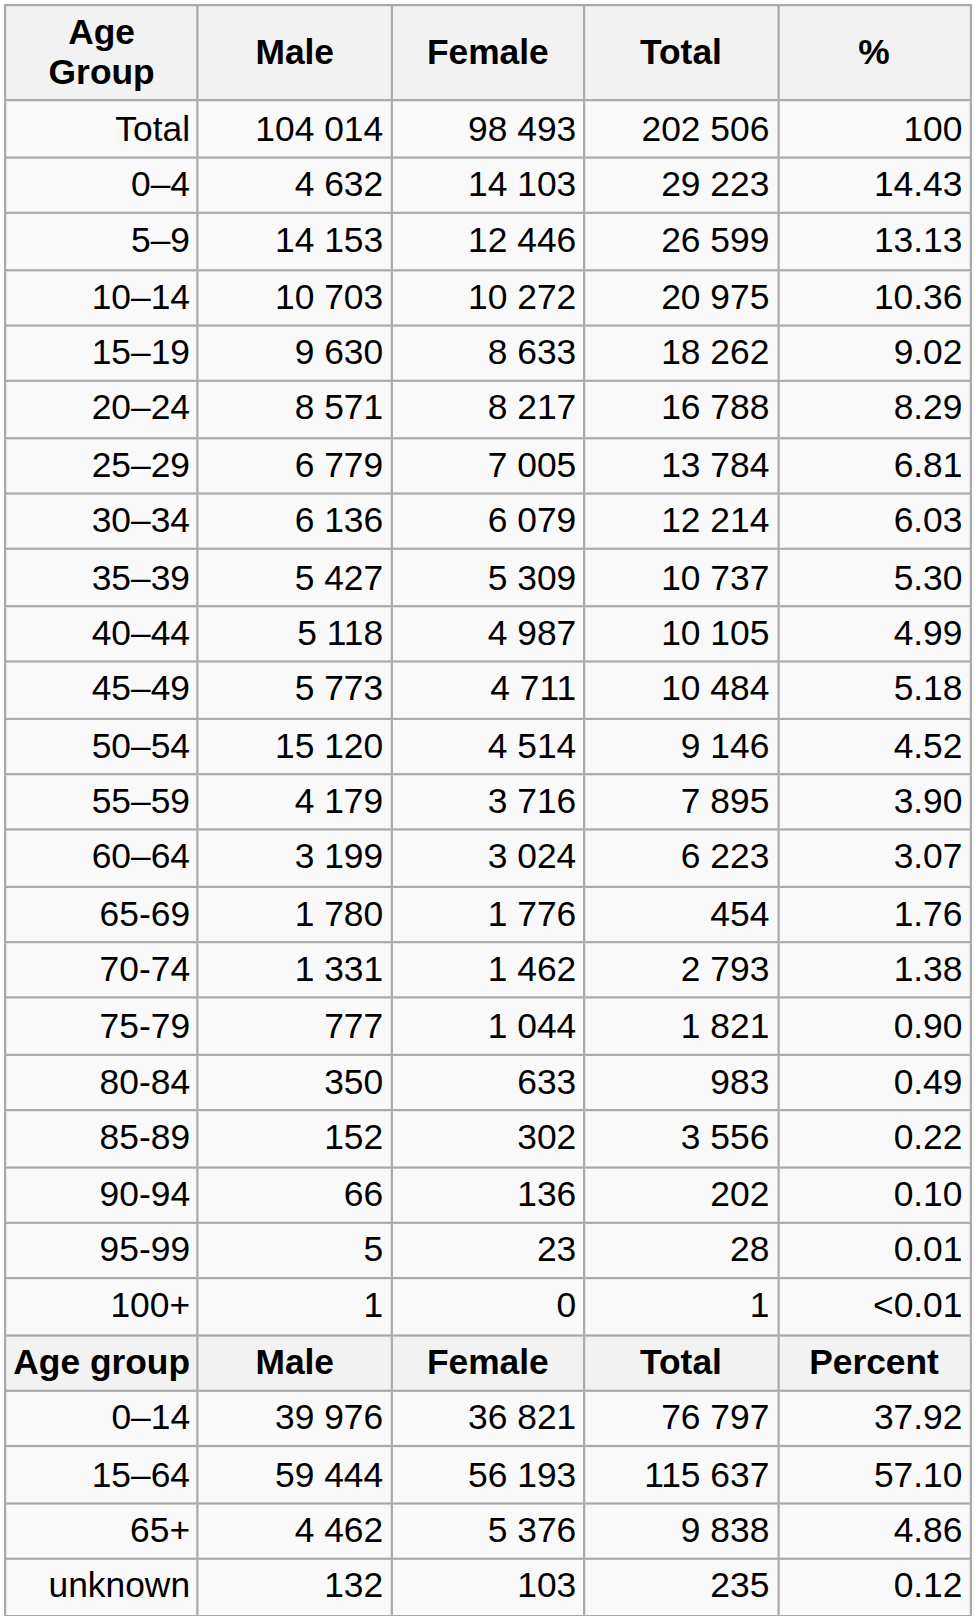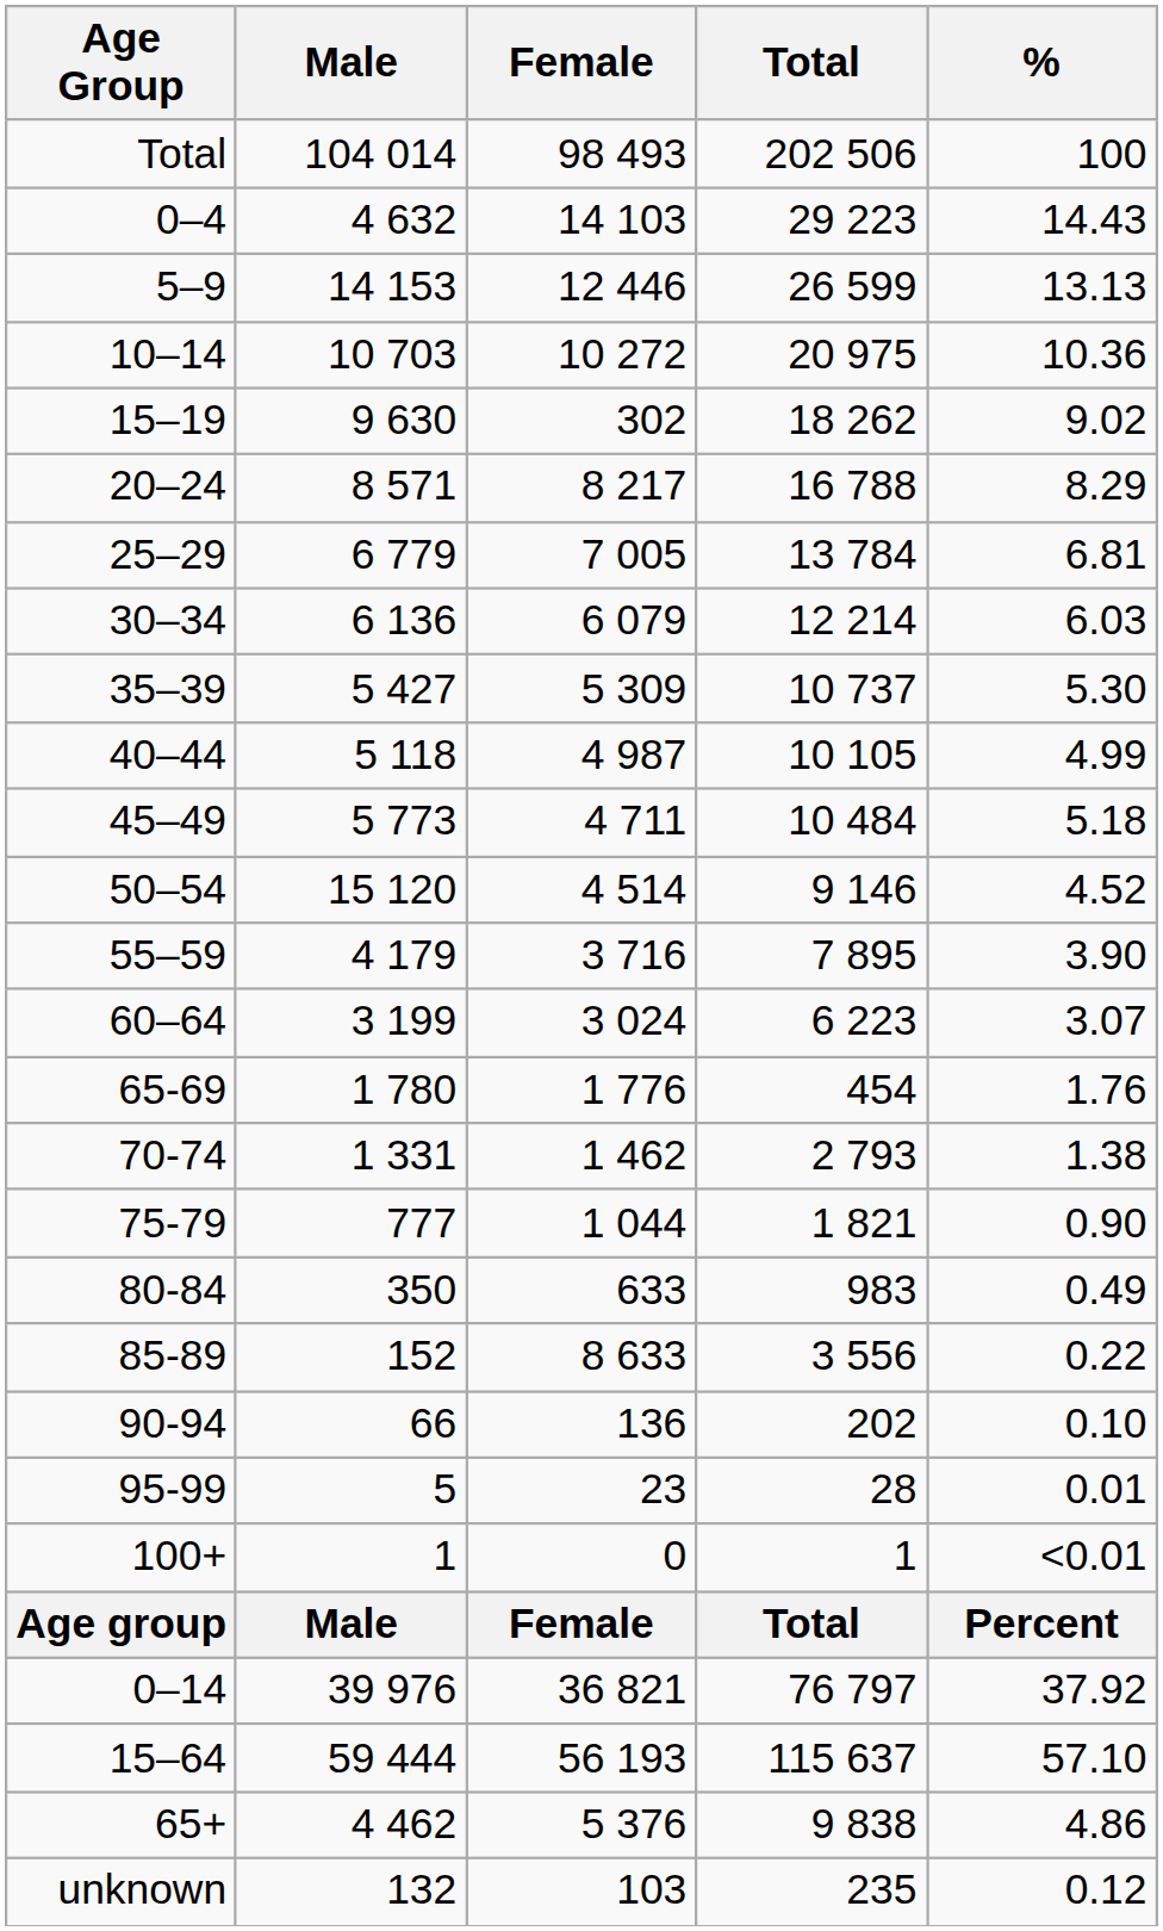 <table class="wikitable">
 <tr>
 <th width="80pt">Age Group</th>
 <th width="80pt">Male</th>
 <th width="80pt">Female</th>
 <th width="80pt">Total</th>
 <th width="80pt">%</th>
 </tr>
 <tr>
 <td align="right">Total</td>
 <td align="right">104 014</td>
 <td align="right">98 493</td>
 <td align="right">202 506</td>
 <td align="right">100</td>
 </tr>
 <tr>
 <td align="right">0–4</td>
 <td align="right">4 632</td>
 <td align="right">14 103</td>
 <td align="right">29 223</td>
 <td align="right">14.43</td>
 </tr>
 <tr>
 <td align="right">5–9</td>
 <td align="right">14 153</td>
 <td align="right">12 446</td>
 <td align="right">26 599</td>
 <td align="right">13.13</td>
 </tr>
 <tr>
 <td align="right">10–14</td>
 <td align="right">10 703</td>
 <td align="right">10 272</td>
 <td align="right">20 975</td>
 <td align="right">10.36</td>
 </tr>
 <tr>
 <td align="right">15–19</td>
 <td align="right">9 630</td>
-<td align="right">8 633</td>
+<td align="right">302</td>
 <td align="right">18 262</td>
 <td align="right">9.02</td>
 </tr>
 <tr>
 <td align="right">20–24</td>
 <td align="right">8 571</td>
 <td align="right">8 217</td>
 <td align="right">16 788</td>
 <td align="right">8.29</td>
 </tr>
 <tr>
 <td align="right">25–29</td>
 <td align="right">6 779</td>
 <td align="right">7 005</td>
 <td align="right">13 784</td>
 <td align="right">6.81</td>
 </tr>
 <tr>
 <td align="right">30–34</td>
 <td align="right">6 136</td>
 <td align="right">6 079</td>
 <td align="right">12 214</td>
 <td align="right">6.03</td>
 </tr>
 <tr>
 <td align="right">35–39</td>
 <td align="right">5 427</td>
 <td align="right">5 309</td>
 <td align="right">10 737</td>
 <td align="right">5.30</td>
 </tr>
 <tr>
 <td align="right">40–44</td>
 <td align="right">5 118</td>
 <td align="right">4 987</td>
 <td align="right">10 105</td>
 <td align="right">4.99</td>
 </tr>
 <tr>
 <td align="right">45–49</td>
 <td align="right">5 773</td>
 <td align="right">4 711</td>
 <td align="right">10 484</td>
 <td align="right">5.18</td>
 </tr>
 <tr>
 <td align="right">50–54</td>
 <td align="right">15 120</td>
 <td align="right">4 514</td>
 <td align="right">9 146</td>
 <td align="right">4.52</td>
 </tr>
 <tr>
 <td align="right">55–59</td>
 <td align="right">4 179</td>
 <td align="right">3 716</td>
 <td align="right">7 895</td>
 <td align="right">3.90</td>
 </tr>
 <tr>
 <td align="right">60–64</td>
 <td align="right">3 199</td>
 <td align="right">3 024</td>
 <td align="right">6 223</td>
 <td align="right">3.07</td>
 </tr>
 <tr>
 <td align="right">65-69</td>
 <td align="right">1 780</td>
 <td align="right">1 776</td>
 <td align="right">454</td>
 <td align="right">1.76</td>
 </tr>
 <tr>
 <td align="right">70-74</td>
 <td align="right">1 331</td>
 <td align="right">1 462</td>
 <td align="right">2 793</td>
 <td align="right">1.38</td>
 </tr>
 <tr>
 <td align="right">75-79</td>
 <td align="right">777</td>
 <td align="right">1 044</td>
 <td align="right">1 821</td>
 <td align="right">0.90</td>
 </tr>
 <tr>
 <td align="right">80-84</td>
 <td align="right">350</td>
 <td align="right">633</td>
 <td align="right">983</td>
 <td align="right">0.49</td>
 </tr>
 <tr>
 <td align="right">85-89</td>
 <td align="right">152</td>
-<td align="right">302</td>
+<td align="right">8 633</td>
 <td align="right">3 556</td>
 <td align="right">0.22</td>
 </tr>
 <tr>
 <td align="right">90-94</td>
 <td align="right">66</td>
 <td align="right">136</td>
 <td align="right">202</td>
 <td align="right">0.10</td>
 </tr>
 <tr>
 <td align="right">95-99</td>
 <td align="right">5</td>
 <td align="right">23</td>
 <td align="right">28</td>
 <td align="right">0.01</td>
 </tr>
 <tr>
 <td align="right">100+</td>
 <td align="right">1</td>
 <td align="right">0</td>
 <td align="right">1</td>
 <td align="right"><0.01</td>
 </tr>
 <tr>
 <th width="50">Age group</th>
 <th width="80pt">Male</th>
 <th width="80">Female</th>
 <th width="80">Total</th>
 <th width="50">Percent</th>
 </tr>
 <tr>
 <td align="right">0–14</td>
 <td align="right">39 976</td>
 <td align="right">36 821</td>
 <td align="right">76 797</td>
 <td align="right">37.92</td>
 </tr>
 <tr>
 <td align="right">15–64</td>
 <td align="right">59 444</td>
 <td align="right">56 193</td>
 <td align="right">115 637</td>
 <td align="right">57.10</td>
 </tr>
 <tr>
 <td align="right">65+</td>
 <td align="right">4 462</td>
 <td align="right">5 376</td>
 <td align="right">9 838</td>
 <td align="right">4.86</td>
 </tr>
 <tr>
 <td align="right">unknown</td>
 <td align="right">132</td>
 <td align="right">103</td>
 <td align="right">235</td>
 <td align="right">0.12</td>
 </tr>
 <tr>
 </tr>
 </table>
